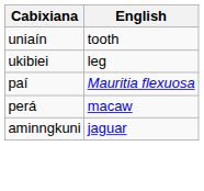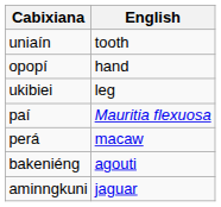 <table class="wikitable">
 <tr>
 <th><strong>Cabixiana</strong></th>
 <th>English</th>
 </tr>
 <tr>
 <td>uniaín</td>
 <td>tooth</td>
+</tr>
+<tr>
+<td>opopí</td>
+<td>hand</td>
 </tr>
 <tr>
 <td>ukibiei</td>
 <td>leg</td>
 </tr>
 <tr>
 <td>paí</td>
 <td><em><a href='#'>Mauritia flexuosa</a></em></td>
 </tr>
 <tr>
 <td>perá</td>
 <td><a href='#'>macaw</a></td>
 </tr>
 <tr>
+<td>bakeniéng</td>
+<td><a href='#'>agouti</a></td>
+</tr>
+<tr>
 <td>aminngkuni</td>
 <td><a href='#'>jaguar</a></td>
 </tr>
 </table>
